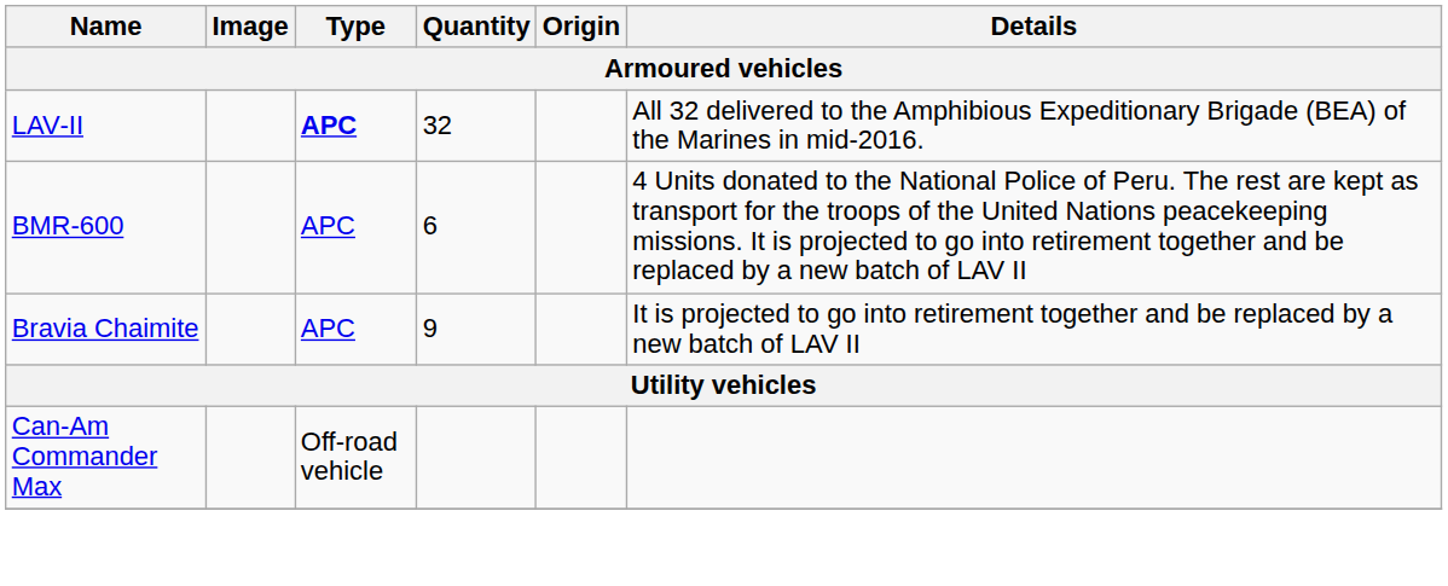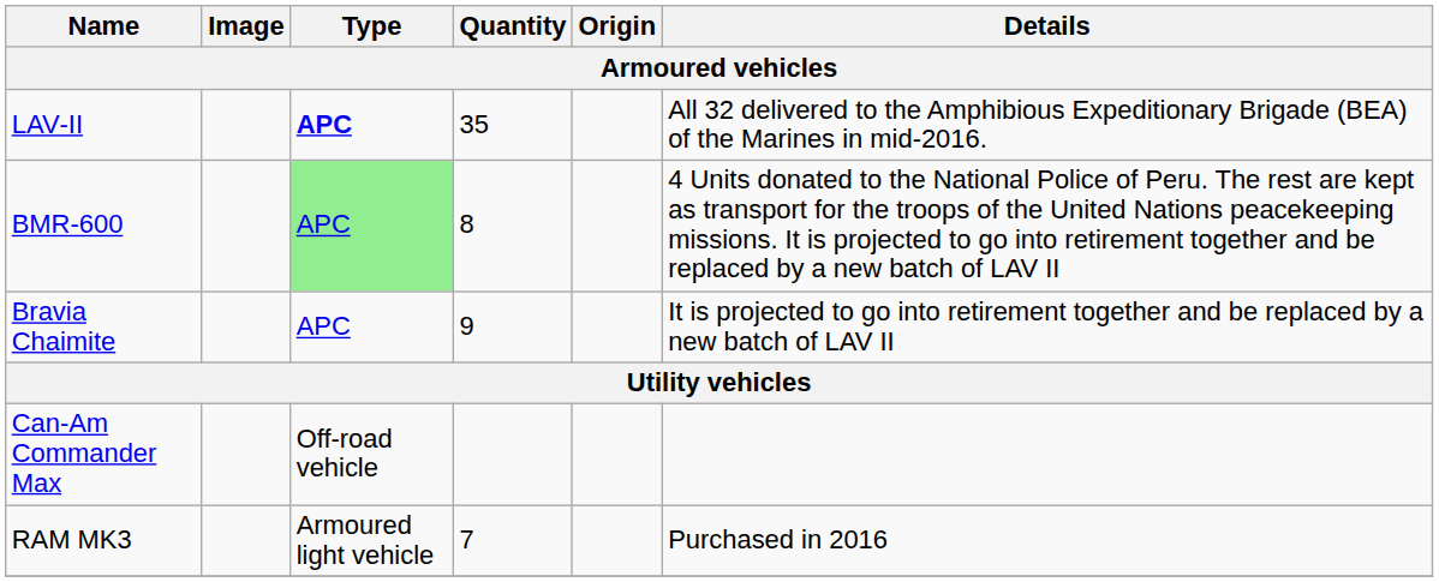 <table class="wikitable">
 <tr bgco>
 <th>Name</th>
 <th>Image</th>
 <th>Type</th>
 <th>Quantity</th>
 <th>Origin</th>
 <th>Details</th>
 </tr>
 <tr>
 <th colspan="6">Armoured vehicles</th>
 </tr>
 <tr>
 <td><a href='#'>LAV‑II</a></td>
 <td></td>
 <td><strong><a href='#'>APC</a></strong></td>
-<td>32</td>
+<td>35</td>
 <td></td>
 <td>All 32 delivered to the Amphibious Expeditionary Brigade (BEA) of the Marines in mid-2016.</td>
 </tr>
 <tr>
 <td><a href='#'>BMR-600</a></td>
 <td></td>
-<td><a href='#'>APC</a></td>
-<td>6</td>
+<td style="background: lightgreen;"><a href='#'>APC</a></td>
+<td>8</td>
 <td></td>
 <td>4 Units donated to the National Police of Peru. The rest are kept as transport for the troops of the United Nations peacekeeping missions. It is projected to go into retirement together and be replaced by a new batch of LAV II</td>
 </tr>
 <tr>
 <td><a href='#'>Bravia Chaimite</a></td>
 <td></td>
 <td><a href='#'>APC</a></td>
 <td>9</td>
 <td></td>
 <td>It is projected to go into retirement together and be replaced by a new batch of LAV II</td>
 </tr>
 <tr>
 <th colspan="6">Utility vehicles</th>
 </tr>
 <tr>
 <td><a href='#'>Can-Am Commander Max</a></td>
 <td></td>
 <td>Off-road vehicle</td>
 <td></td>
 <td></td>
 <td></td>
 </tr>
 <tr>
+<td>RAM MK3</td>
+<td></td>
+<td>Armoured light vehicle</td>
+<td>7</td>
+<td></td>
+<td>Purchased in 2016</td>
+</tr>
+<tr>
 </tr>
 </table>
